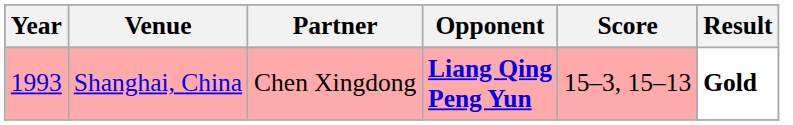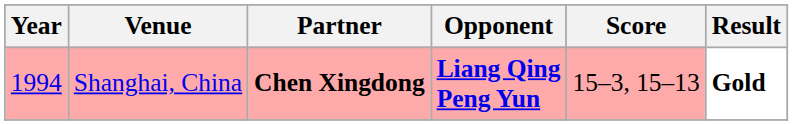 <table class="sortable wikitable" style="font-size: 90%;">
 <tr>
 <th>Year</th>
 <th>Venue</th>
 <th>Partner</th>
 <th>Opponent</th>
 <th>Score</th>
 <th>Result</th>
 </tr>
 <tr style="background:#FFAAAA">
-<td align="center"><a href='#'>1993</a></td>
+<td align="center"><a href='#'>1994</a></td>
 <td align="left"><a href='#'>Shanghai, China</a></td>
-<td align="left"> Chen Xingdong</td>
+<td align="left"><strong> Chen Xingdong</strong></td>
 <td align="left"><strong> <a href='#'>Liang Qing</a> <br>  <a href='#'>Peng Yun</a></strong></td>
 <td align="left">15–3, 15–13</td>
 <td style="text-align:left; background:white"> <strong>Gold</strong></td>
 </tr>
 </table>
